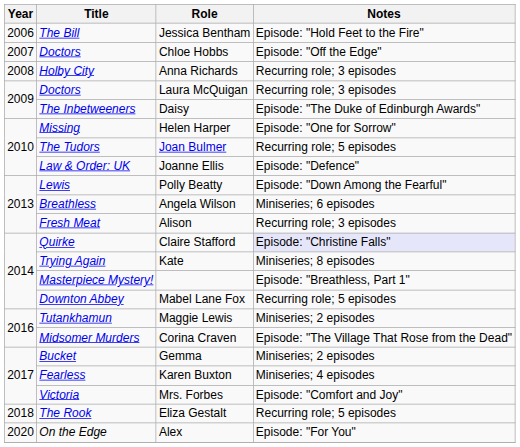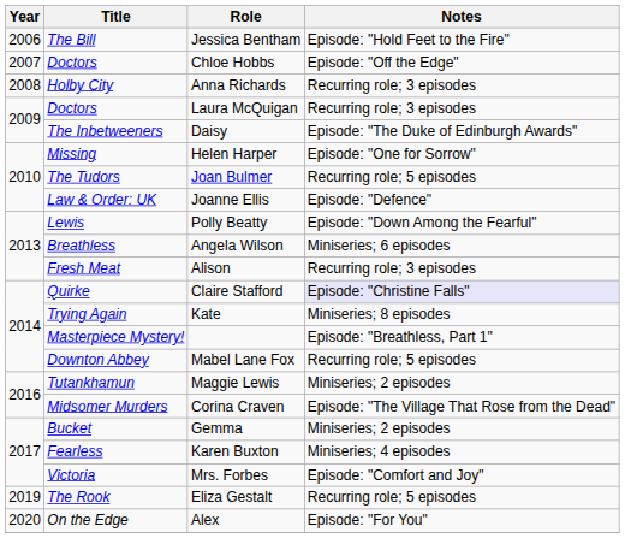 <table class="wikitable sortable">
 <tr>
 <th>Year</th>
 <th>Title</th>
 <th>Role</th>
 <th>Notes</th>
 </tr>
 <tr>
 <td>2006</td>
 <td><em><a href='#'>The Bill</a></em></td>
 <td>Jessica Bentham</td>
 <td>Episode: "Hold Feet to the Fire"</td>
 </tr>
 <tr>
 <td>2007</td>
 <td><em><a href='#'>Doctors</a></em></td>
 <td>Chloe Hobbs</td>
 <td>Episode: "Off the Edge"</td>
 </tr>
 <tr>
 <td>2008</td>
 <td><em><a href='#'>Holby City</a></em></td>
 <td>Anna Richards</td>
 <td>Recurring role; 3 episodes</td>
 </tr>
 <tr>
 <td rowspan="2">2009</td>
 <td><em><a href='#'>Doctors</a></em></td>
 <td>Laura McQuigan</td>
 <td>Recurring role; 3 episodes</td>
 </tr>
 <tr>
 <td><em><a href='#'>The Inbetweeners</a></em></td>
 <td>Daisy</td>
 <td>Episode: "The Duke of Edinburgh Awards"</td>
 </tr>
 <tr>
 <td rowspan="3">2010</td>
 <td><em><a href='#'>Missing</a></em></td>
 <td>Helen Harper</td>
 <td>Episode: "One for Sorrow"</td>
 </tr>
 <tr>
 <td><em><a href='#'>The Tudors</a></em></td>
 <td><a href='#'>Joan Bulmer</a></td>
 <td>Recurring role; 5 episodes</td>
 </tr>
 <tr>
 <td><em><a href='#'>Law & Order: UK</a></em></td>
 <td>Joanne Ellis</td>
 <td>Episode: "Defence"</td>
 </tr>
 <tr>
 <td rowspan="3">2013</td>
 <td><em><a href='#'>Lewis</a></em></td>
 <td>Polly Beatty</td>
 <td>Episode: "Down Among the Fearful"</td>
 </tr>
 <tr>
 <td><em><a href='#'>Breathless</a></em></td>
 <td>Angela Wilson</td>
 <td>Miniseries; 6 episodes</td>
 </tr>
 <tr>
 <td><em><a href='#'>Fresh Meat</a></em></td>
 <td>Alison</td>
 <td>Recurring role; 3 episodes</td>
 </tr>
 <tr>
 <td rowspan="4">2014</td>
 <td><em><a href='#'>Quirke</a></em></td>
 <td>Claire Stafford</td>
 <td style="background: lavender;">Episode: "Christine Falls"</td>
 </tr>
 <tr>
 <td><em><a href='#'>Trying Again</a></em></td>
 <td>Kate</td>
 <td>Miniseries; 8 episodes</td>
 </tr>
 <tr>
 <td><em><a href='#'>Masterpiece Mystery!</a></em></td>
 <td></td>
 <td>Episode: "Breathless, Part 1"</td>
 </tr>
 <tr>
 <td><em><a href='#'>Downton Abbey</a></em></td>
 <td>Mabel Lane Fox</td>
 <td>Recurring role; 5 episodes</td>
 </tr>
 <tr>
 <td rowspan="2">2016</td>
 <td><em><a href='#'>Tutankhamun</a></em></td>
 <td>Maggie Lewis</td>
 <td>Miniseries; 2 episodes</td>
 </tr>
 <tr>
 <td><em><a href='#'>Midsomer Murders</a></em></td>
 <td>Corina Craven</td>
 <td>Episode: "The Village That Rose from the Dead"</td>
 </tr>
 <tr>
 <td rowspan="3">2017</td>
 <td><em><a href='#'>Bucket</a></em></td>
 <td>Gemma</td>
 <td>Miniseries; 2 episodes</td>
 </tr>
 <tr>
 <td><em><a href='#'>Fearless</a></em></td>
 <td>Karen Buxton</td>
 <td>Miniseries; 4 episodes</td>
 </tr>
 <tr>
 <td><em><a href='#'>Victoria</a></em></td>
 <td>Mrs. Forbes</td>
 <td>Episode: "Comfort and Joy"</td>
 </tr>
 <tr>
-<td>2018</td>
+<td>2019</td>
 <td><em><a href='#'>The Rook</a></em></td>
 <td>Eliza Gestalt</td>
 <td>Recurring role; 5 episodes</td>
 </tr>
 <tr>
 <td>2020</td>
 <td><em>On the Edge</em></td>
 <td>Alex</td>
 <td>Episode: "For You"</td>
 </tr>
 <tr>
 </tr>
 </table>
